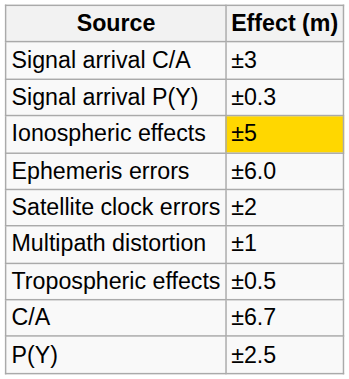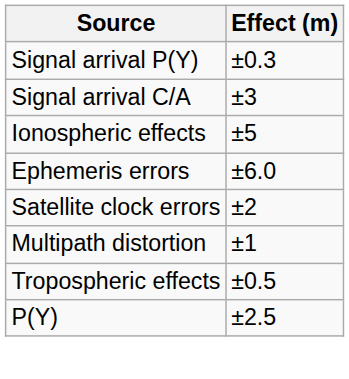 <table class="wikitable" style="margin:.5em; float: right">
 <tr>
 <th>Source</th>
 <th>Effect (m)</th>
 </tr>
 <tr>
+<td>Signal arrival P(Y)</td>
+<td>±0.3</td>
+</tr>
+<tr>
 <td>Signal arrival C/A</td>
 <td>±3</td>
 </tr>
 <tr>
-<td>Signal arrival P(Y)</td>
-<td>±0.3</td>
-</tr>
-<tr>
 <td>Ionospheric effects</td>
-<td style="background: gold;">±5</td>
+<td>±5</td>
 </tr>
 <tr>
 <td>Ephemeris errors</td>
 <td>±6.0</td>
 </tr>
 <tr>
 <td>Satellite clock errors</td>
 <td>±2</td>
 </tr>
 <tr>
 <td>Multipath distortion</td>
 <td>±1</td>
 </tr>
 <tr>
 <td>Tropospheric effects</td>
 <td>±0.5</td>
 </tr>
 <tr>
-<td> C/A</td>
-<td>±6.7</td>
-</tr>
-<tr>
 <td> P(Y)</td>
 <td>±2.5</td>
 </tr>
 </table>
